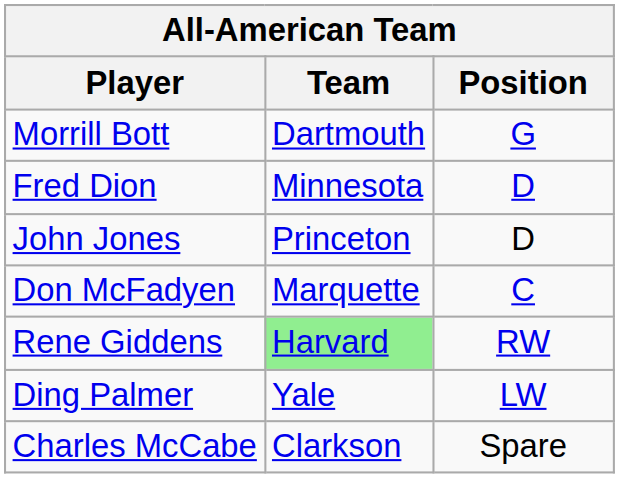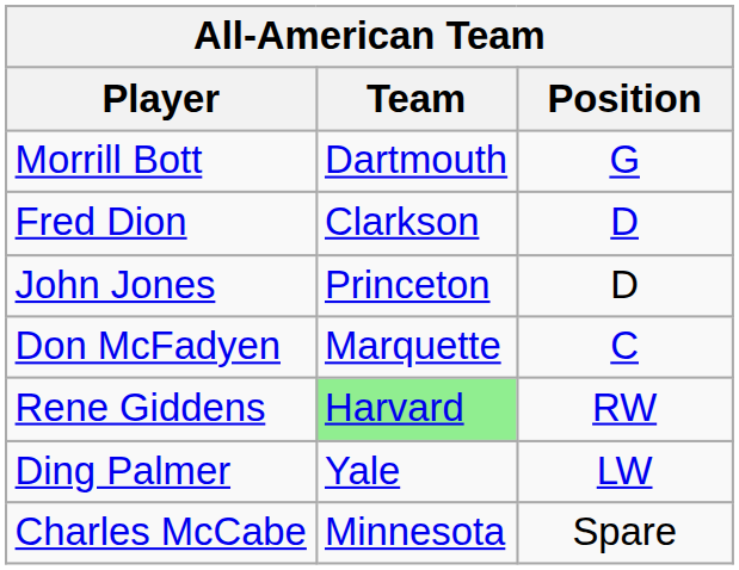 <table class="wikitable">
 <tr>
 <th colspan=3>All-American Team</th>
 </tr>
 <tr>
 <th>Player</th>
 <th>Team</th>
 <th>  Position  </th>
 </tr>
 <tr>
 <td><a href='#'>Morrill Bott</a></td>
 <td><a href='#'>Dartmouth</a></td>
 <td align=center><a href='#'>G</a></td>
 </tr>
 <tr>
 <td><a href='#'>Fred Dion</a></td>
-<td><a href='#'>Minnesota</a></td>
+<td><a href='#'>Clarkson</a></td>
 <td align=center><a href='#'>D</a></td>
 </tr>
 <tr>
 <td><a href='#'>John Jones</a></td>
 <td><a href='#'>Princeton</a></td>
 <td align=center>D</td>
 </tr>
 <tr>
 <td><a href='#'>Don McFadyen</a></td>
 <td><a href='#'>Marquette</a></td>
 <td align=center><a href='#'>C</a></td>
 </tr>
 <tr>
 <td><a href='#'>Rene Giddens</a></td>
 <td style="background: lightgreen;"><a href='#'>Harvard</a></td>
 <td align=center><a href='#'>RW</a></td>
 </tr>
 <tr>
 <td><a href='#'>Ding Palmer</a></td>
 <td><a href='#'>Yale</a></td>
 <td align=center><a href='#'>LW</a></td>
 </tr>
 <tr>
 <td><a href='#'>Charles McCabe</a></td>
-<td><a href='#'>Clarkson</a></td>
+<td><a href='#'>Minnesota</a></td>
 <td align=center>Spare</td>
 </tr>
 </table>
